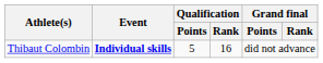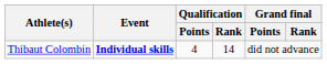 <table class="wikitable">
 <tr>
 <th rowspan="2">Athlete(s)</th>
 <th rowspan="2">Event</th>
 <th colspan="2">Qualification</th>
 <th colspan="2">Grand final</th>
 </tr>
 <tr>
 <th>Points</th>
 <th>Rank</th>
 <th>Points</th>
 <th>Rank</th>
 </tr>
 <tr>
 <td><a href='#'>Thibaut Colombin</a></td>
 <td><strong><a href='#'>Individual skills</a></strong></td>
-<td align="center">5</td>
-<td align="center">16</td>
+<td align="center">4</td>
+<td align="center">14</td>
 <td align="center" colspan=2>did not advance</td>
 </tr>
 </table>
